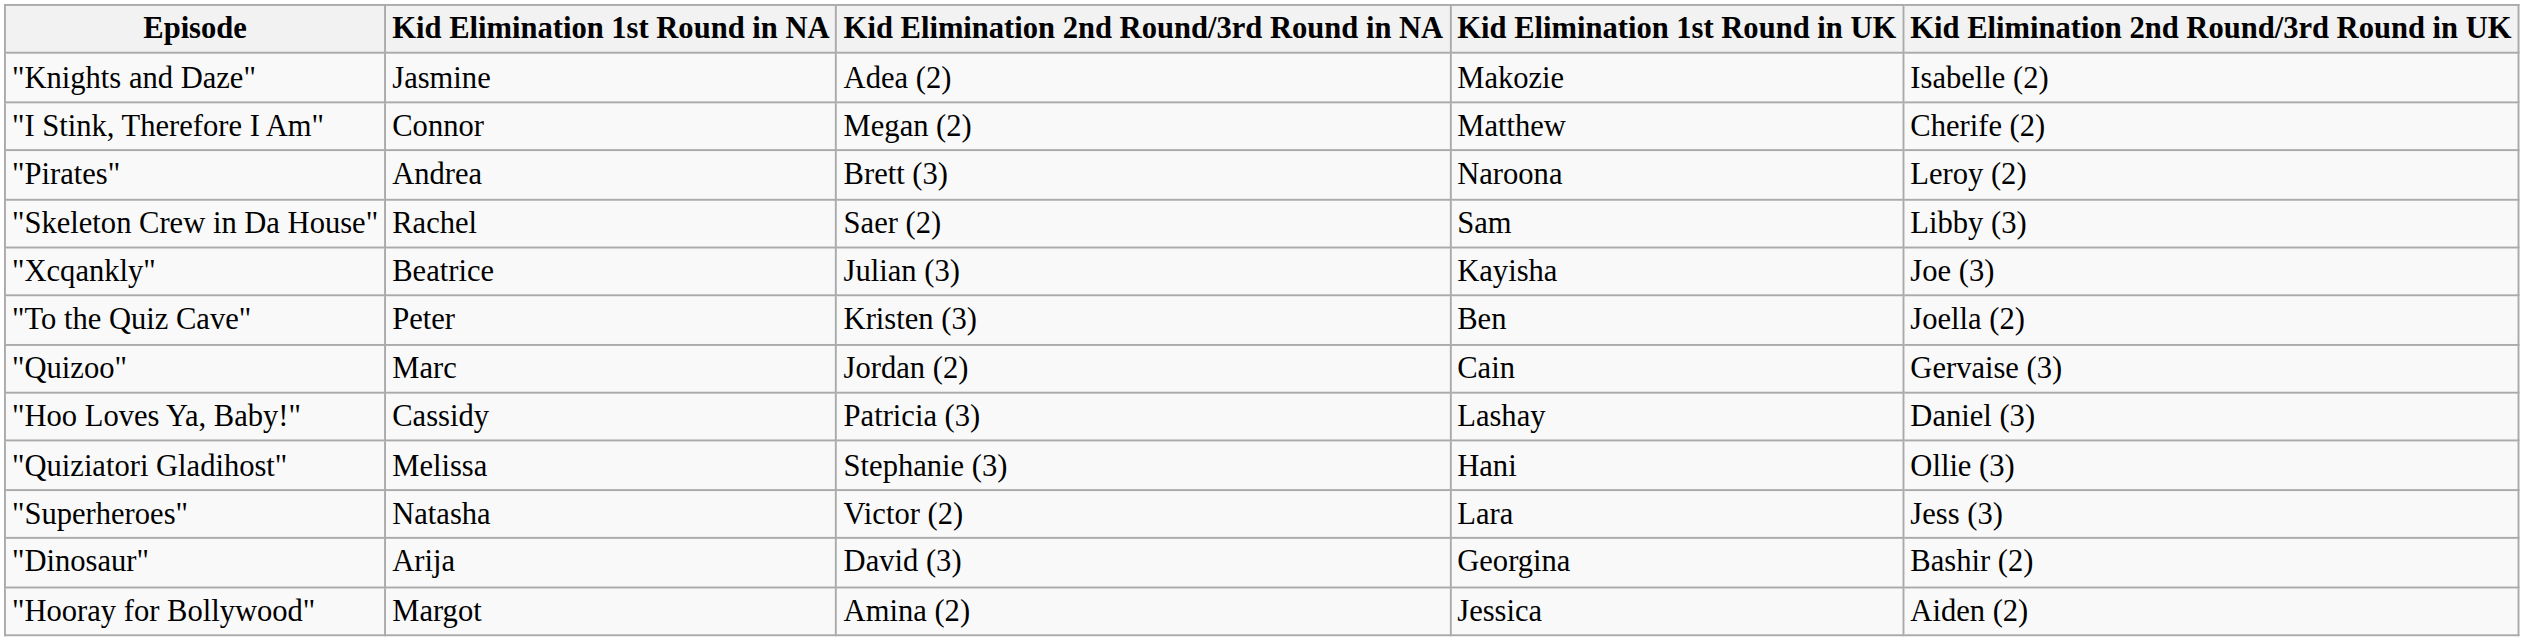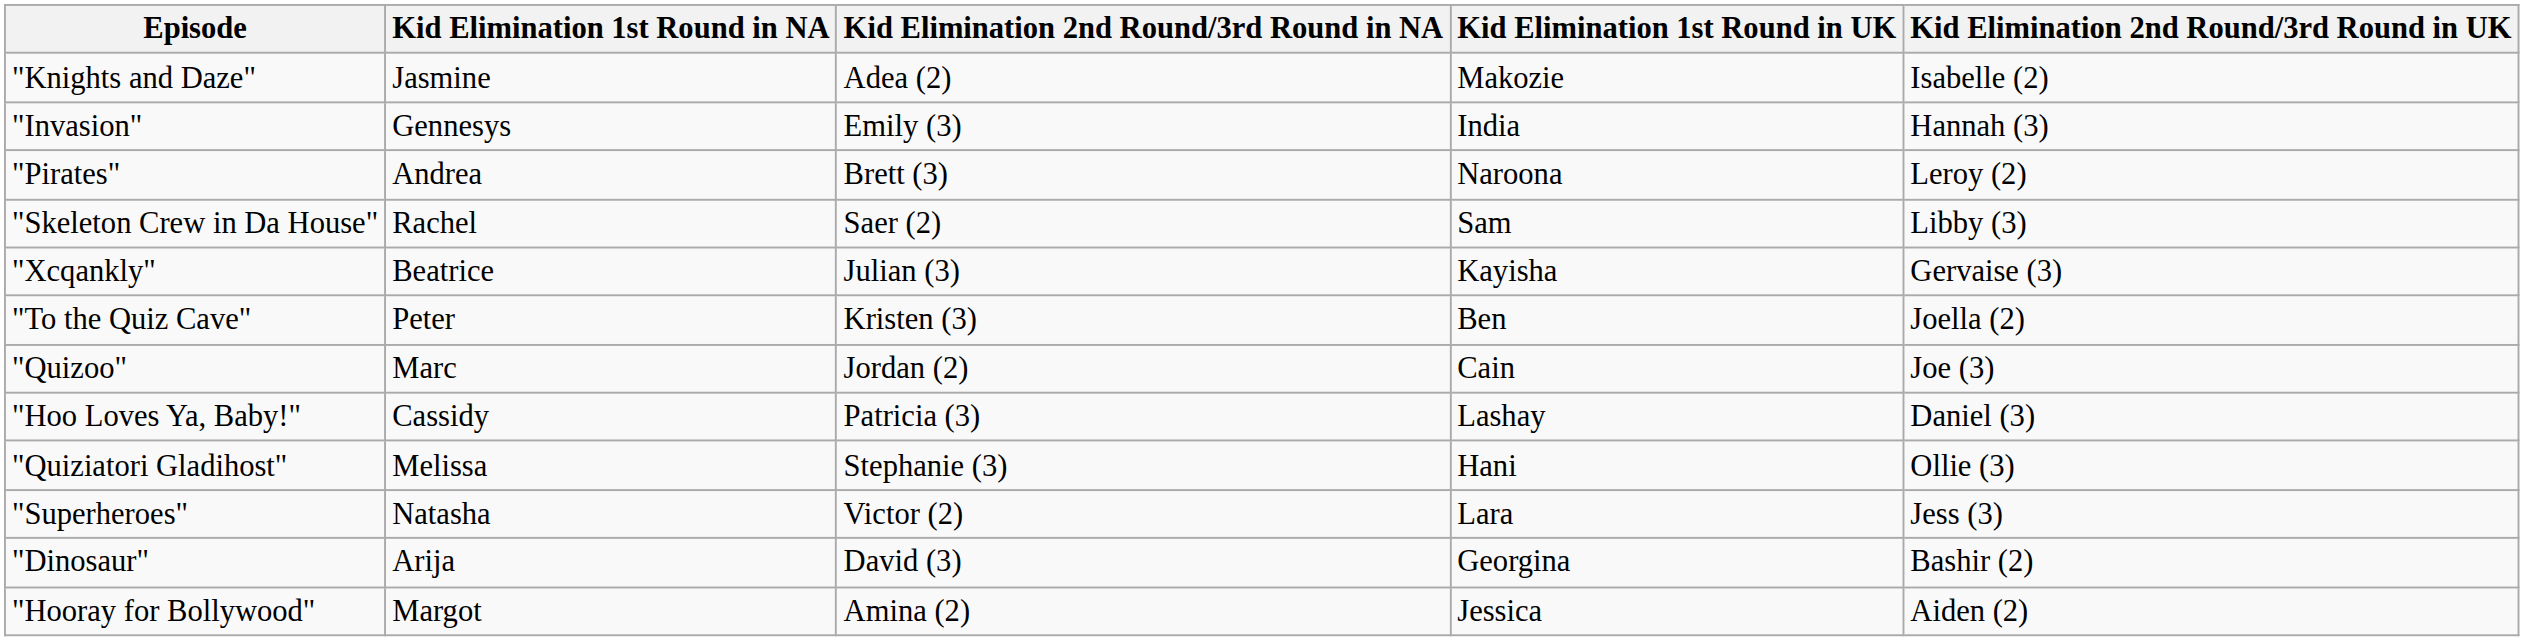 <table class="wikitable">
 <tr>
 <th>Episode</th>
 <th>Kid Elimination 1st Round in NA</th>
 <th>Kid Elimination 2nd Round/3rd Round in NA</th>
 <th>Kid Elimination 1st Round in UK</th>
 <th>Kid Elimination 2nd Round/3rd Round in UK</th>
 </tr>
 <tr>
 <td>"Knights and Daze"</td>
 <td>Jasmine</td>
 <td>Adea (2)</td>
 <td>Makozie</td>
 <td>Isabelle (2)</td>
 </tr>
 <tr>
-<td>"I Stink, Therefore I Am"</td>
-<td>Connor</td>
-<td>Megan (2)</td>
-<td>Matthew</td>
-<td>Cherife (2)</td>
+<td>"Invasion"</td>
+<td>Gennesys</td>
+<td>Emily (3)</td>
+<td>India</td>
+<td>Hannah (3)</td>
 </tr>
 <tr>
 <td>"Pirates"</td>
 <td>Andrea</td>
 <td>Brett (3)</td>
 <td>Naroona</td>
 <td>Leroy (2)</td>
 </tr>
 <tr>
 <td>"Skeleton Crew in Da House"</td>
 <td>Rachel</td>
 <td>Saer (2)</td>
 <td>Sam</td>
 <td>Libby (3)</td>
 </tr>
 <tr>
 <td>"Xcqankly"</td>
 <td>Beatrice</td>
 <td>Julian (3)</td>
 <td>Kayisha</td>
-<td>Joe (3)</td>
+<td>Gervaise (3)</td>
 </tr>
 <tr>
 <td>"To the Quiz Cave"</td>
 <td>Peter</td>
 <td>Kristen (3)</td>
 <td>Ben</td>
 <td>Joella (2)</td>
 </tr>
 <tr>
 <td>"Quizoo"</td>
 <td>Marc</td>
 <td>Jordan (2)</td>
 <td>Cain</td>
-<td>Gervaise (3)</td>
+<td>Joe (3)</td>
 </tr>
 <tr>
 <td>"Hoo Loves Ya, Baby!"</td>
 <td>Cassidy</td>
 <td>Patricia (3)</td>
 <td>Lashay</td>
 <td>Daniel (3)</td>
 </tr>
 <tr>
 <td>"Quiziatori Gladihost"</td>
 <td>Melissa</td>
 <td>Stephanie (3)</td>
 <td>Hani</td>
 <td>Ollie (3)</td>
 </tr>
 <tr>
 <td>"Superheroes"</td>
 <td>Natasha</td>
 <td>Victor (2)</td>
 <td>Lara</td>
 <td>Jess (3)</td>
 </tr>
 <tr>
 <td>"Dinosaur"</td>
 <td>Arija</td>
 <td>David (3)</td>
 <td>Georgina</td>
 <td>Bashir (2)</td>
 </tr>
 <tr>
 <td>"Hooray for Bollywood"</td>
 <td>Margot</td>
 <td>Amina (2)</td>
 <td>Jessica</td>
 <td>Aiden (2)</td>
 </tr>
 </table>
